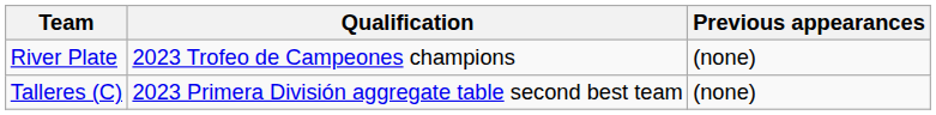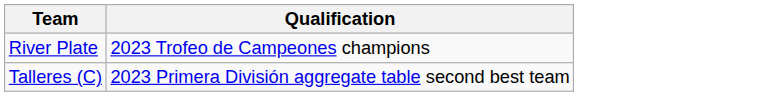 <table class="wikitable">
 <tr>
 <th>Team</th>
 <th>Qualification</th>
-<th>Previous appearances</th>
 </tr>
 <tr>
 <td><a href='#'>River Plate</a></td>
 <td><a href='#'>2023 Trofeo de Campeones</a> champions</td>
-<td>(none)</td>
 </tr>
 <tr>
 <td><a href='#'>Talleres (C)</a></td>
 <td><a href='#'>2023 Primera División aggregate table</a> second best team</td>
-<td>(none)</td>
 </tr>
 </table>
